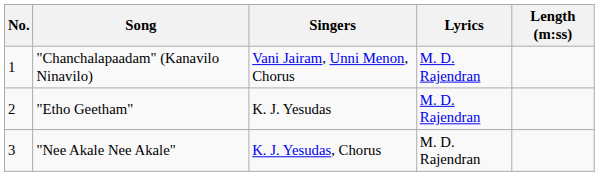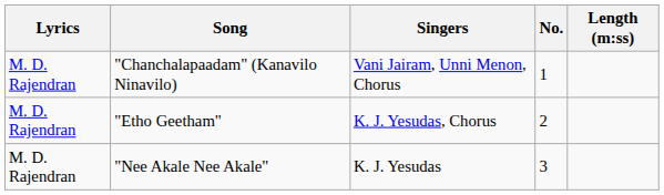 <table class="wikitable" style="font-size:95%;">
 <tr>
-<th>No.</th>
+<th>Lyrics</th>
 <th>Song</th>
 <th>Singers</th>
-<th>Lyrics</th>
+<th>No.</th>
 <th>Length (m:ss)</th>
 </tr>
 <tr>
-<td>1</td>
+<td><a href='#'>M. D. Rajendran</a></td>
 <td>"Chanchalapaadam" (Kanavilo Ninavilo)</td>
 <td><a href='#'>Vani Jairam</a>, <a href='#'>Unni Menon</a>, Chorus</td>
-<td><a href='#'>M. D. Rajendran</a></td>
+<td>1</td>
 <td></td>
 </tr>
 <tr>
+<td><a href='#'>M. D. Rajendran</a></td>
+<td>"Etho Geetham"</td>
+<td><a href='#'>K. J. Yesudas</a>, Chorus</td>
 <td>2</td>
-<td>"Etho Geetham"</td>
-<td>K. J. Yesudas</td>
-<td><a href='#'>M. D. Rajendran</a></td>
 <td></td>
 </tr>
 <tr>
+<td>M. D. Rajendran</td>
+<td>"Nee Akale Nee Akale"</td>
+<td>K. J. Yesudas</td>
 <td>3</td>
-<td>"Nee Akale Nee Akale"</td>
-<td><a href='#'>K. J. Yesudas</a>, Chorus</td>
-<td>M. D. Rajendran</td>
 <td></td>
 </tr>
 </table>
